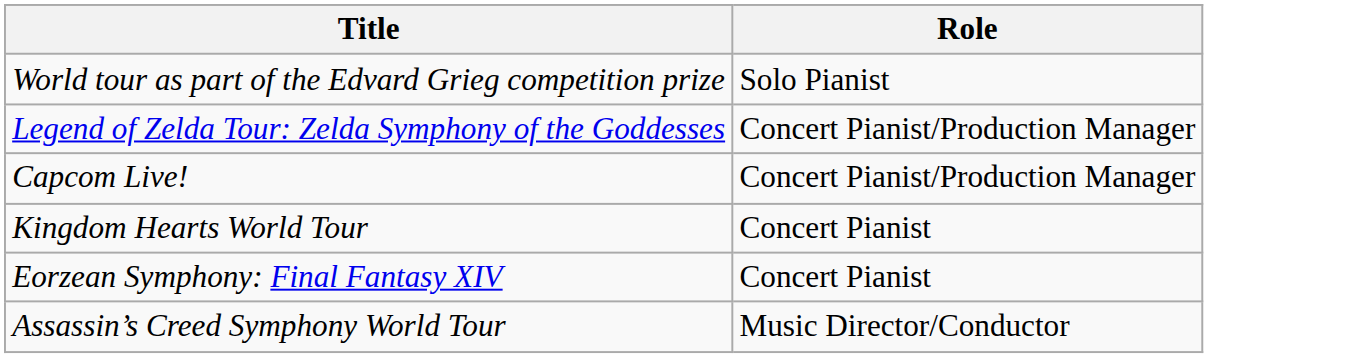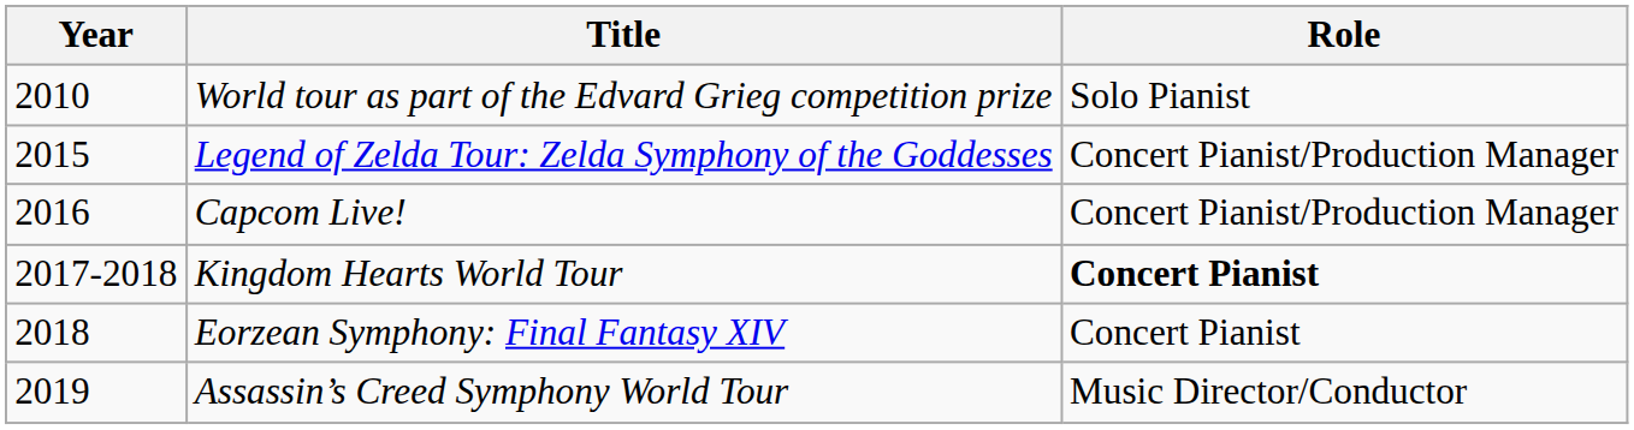 <table class="wikitable">
 <tr>
+<th>Year</th>
 <th>Title</th>
 <th>Role</th>
 </tr>
 <tr>
+<td>2010</td>
 <td><em>World tour as part of the Edvard Grieg competition prize</em></td>
 <td>Solo Pianist</td>
 </tr>
 <tr>
+<td>2015</td>
 <td><a href='#'><em>Legend of Zelda Tour: Zelda Symphony of the Goddesses</em></a></td>
 <td>Concert Pianist/Production Manager</td>
 </tr>
 <tr>
+<td>2016</td>
 <td><em>Capcom Live!</em></td>
 <td>Concert Pianist/Production Manager</td>
 </tr>
 <tr>
+<td>2017-2018</td>
 <td><em>Kingdom Hearts World Tour</em></td>
-<td>Concert Pianist</td>
+<td><strong>Concert Pianist</strong></td>
 </tr>
 <tr>
+<td>2018</td>
 <td><em>Eorzean Symphony: <a href='#'>Final Fantasy XIV</a></em></td>
 <td>Concert Pianist</td>
 </tr>
 <tr>
+<td>2019</td>
 <td><em>Assassin’s Creed Symphony World Tour</em></td>
 <td>Music Director/Conductor</td>
 </tr>
 </table>
